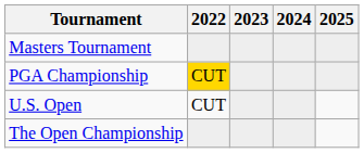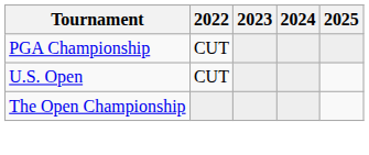 <table class="wikitable" style="font-size:95%;text-align:center;">
 <tr>
 <th>Tournament</th>
 <th>2022</th>
 <th>2023</th>
 <th>2024</th>
 <th>2025</th>
 </tr>
 <tr>
-<td align=left><a href='#'>Masters Tournament</a></td>
-<td style="background:#eeeeee;"></td>
-<td style="background:#eeeeee;"></td>
-<td style="background:#eeeeee;"></td>
-<td style="background:#eeeeee;"></td>
-</tr>
-<tr>
 <td align=left><a href='#'>PGA Championship</a></td>
-<td style="background: gold;">CUT</td>
+<td>CUT</td>
 <td style="background:#eeeeee;"></td>
 <td style="background:#eeeeee;"></td>
 <td style="background:#eeeeee;"></td>
 </tr>
 <tr>
 <td align=left><a href='#'>U.S. Open</a></td>
 <td>CUT</td>
 <td style="background:#eeeeee;"></td>
 <td style="background:#eeeeee;"></td>
 <td></td>
 </tr>
 <tr>
 <td align=left><a href='#'>The Open Championship</a></td>
 <td style="background:#eeeeee;"></td>
 <td style="background:#eeeeee;"></td>
 <td style="background:#eeeeee;"></td>
 <td></td>
 </tr>
 </table>
